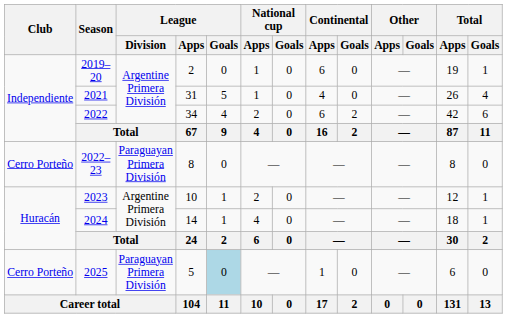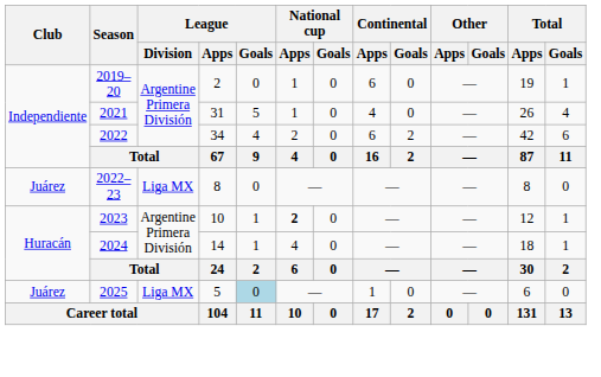 <table class="wikitable" style="text-align:center">
 <tr>
 <th rowspan="2">Club</th>
 <th rowspan="2">Season</th>
 <th colspan="3">League</th>
 <th colspan="2">National cup</th>
 <th colspan="2">Continental</th>
 <th colspan="2">Other</th>
 <th colspan="2">Total</th>
 </tr>
 <tr>
 <th>Division</th>
 <th>Apps</th>
 <th>Goals</th>
 <th>Apps</th>
 <th>Goals</th>
 <th>Apps</th>
 <th>Goals</th>
 <th>Apps</th>
 <th>Goals</th>
 <th>Apps</th>
 <th>Goals</th>
 </tr>
 <tr>
 <td rowspan="4"><a href='#'>Independiente</a></td>
 <td><a href='#'>2019–20</a></td>
 <td rowspan="3"><a href='#'>Argentine Primera División</a></td>
 <td>2</td>
 <td>0</td>
 <td>1</td>
 <td>0</td>
 <td>6</td>
 <td>0</td>
 <td colspan="2">—</td>
 <td>19</td>
 <td>1</td>
 </tr>
 <tr>
 <td><a href='#'>2021</a></td>
 <td>31</td>
 <td>5</td>
 <td>1</td>
 <td>0</td>
 <td>4</td>
 <td>0</td>
 <td colspan="2">—</td>
 <td>26</td>
 <td>4</td>
 </tr>
 <tr>
 <td><a href='#'>2022</a></td>
 <td>34</td>
 <td>4</td>
 <td>2</td>
 <td>0</td>
 <td>6</td>
 <td>2</td>
 <td colspan="2">—</td>
 <td>42</td>
 <td>6</td>
 </tr>
 <tr>
 <th colspan="2">Total</th>
 <th>67</th>
 <th>9</th>
 <th>4</th>
 <th>0</th>
 <th>16</th>
 <th>2</th>
 <th colspan="2">—</th>
 <th>87</th>
 <th>11</th>
 </tr>
 <tr>
-<td rowspan="1"><a href='#'>Cerro Porteño</a></td>
+<td><a href='#'>Juárez</a></td>
 <td><a href='#'>2022–23</a></td>
-<td rowspan="1"><a href='#'>Paraguayan Primera División</a></td>
+<td><a href='#'>Liga MX</a></td>
 <td>8</td>
 <td>0</td>
 <td colspan="2">—</td>
 <td colspan="2">—</td>
 <td colspan="2">—</td>
 <td>8</td>
 <td>0</td>
 </tr>
 <tr>
 <td rowspan="3"><a href='#'>Huracán</a></td>
 <td><a href='#'>2023</a></td>
 <td rowspan="2">Argentine Primera División</td>
 <td>10</td>
 <td>1</td>
-<td>2</td>
+<td><strong>2</strong></td>
 <td>0</td>
 <td colspan="2">—</td>
 <td colspan="2">—</td>
 <td>12</td>
 <td>1</td>
 </tr>
 <tr>
 <td><a href='#'>2024</a></td>
 <td>14</td>
 <td>1</td>
 <td>4</td>
 <td>0</td>
 <td colspan="2">—</td>
 <td colspan="2">—</td>
 <td>18</td>
 <td>1</td>
 </tr>
 <tr>
 <th colspan="2">Total</th>
 <th>24</th>
 <th>2</th>
 <th>6</th>
 <th>0</th>
 <th colspan="2">—</th>
 <th colspan="2">—</th>
 <th>30</th>
 <th>2</th>
 </tr>
 <tr>
-<td rowspan="1"><a href='#'>Cerro Porteño</a></td>
+<td><a href='#'>Juárez</a></td>
 <td><a href='#'>2025</a></td>
-<td rowspan="1"><a href='#'>Paraguayan Primera División</a></td>
+<td><a href='#'>Liga MX</a></td>
 <td>5</td>
 <td style="background: lightblue;">0</td>
 <td colspan="2">—</td>
 <td>1</td>
 <td>0</td>
 <td colspan="2">—</td>
 <td>6</td>
 <td>0</td>
 </tr>
 <tr>
 <th colspan="3">Career total</th>
 <th>104</th>
 <th>11</th>
 <th>10</th>
 <th>0</th>
 <th>17</th>
 <th>2</th>
 <th>0</th>
 <th>0</th>
 <th>131</th>
 <th>13</th>
 </tr>
 </table>
